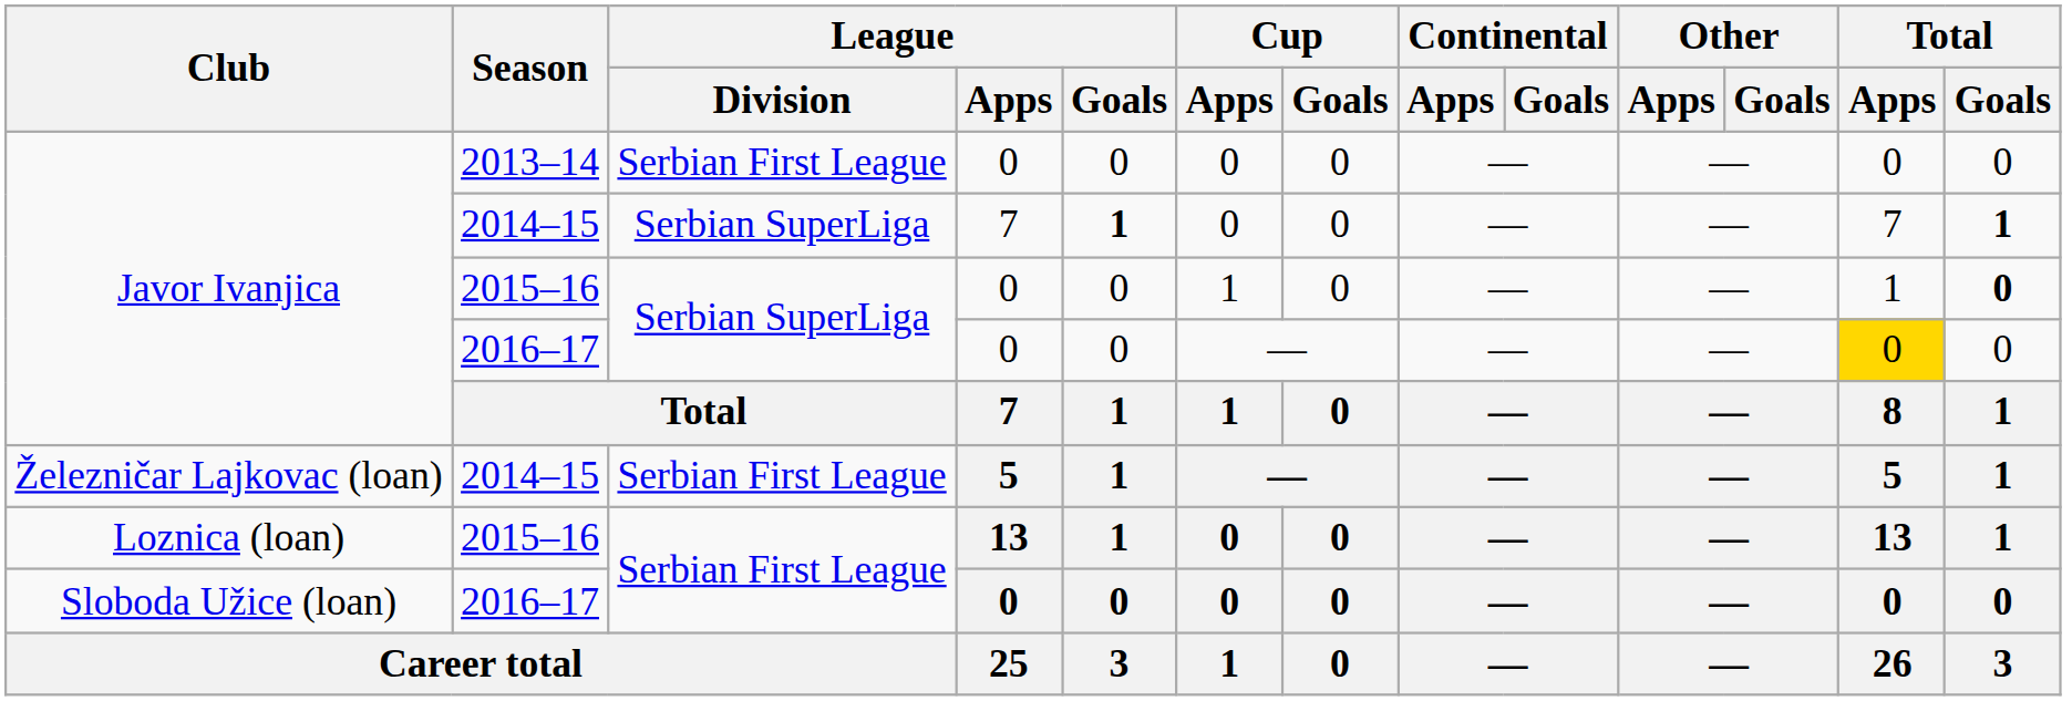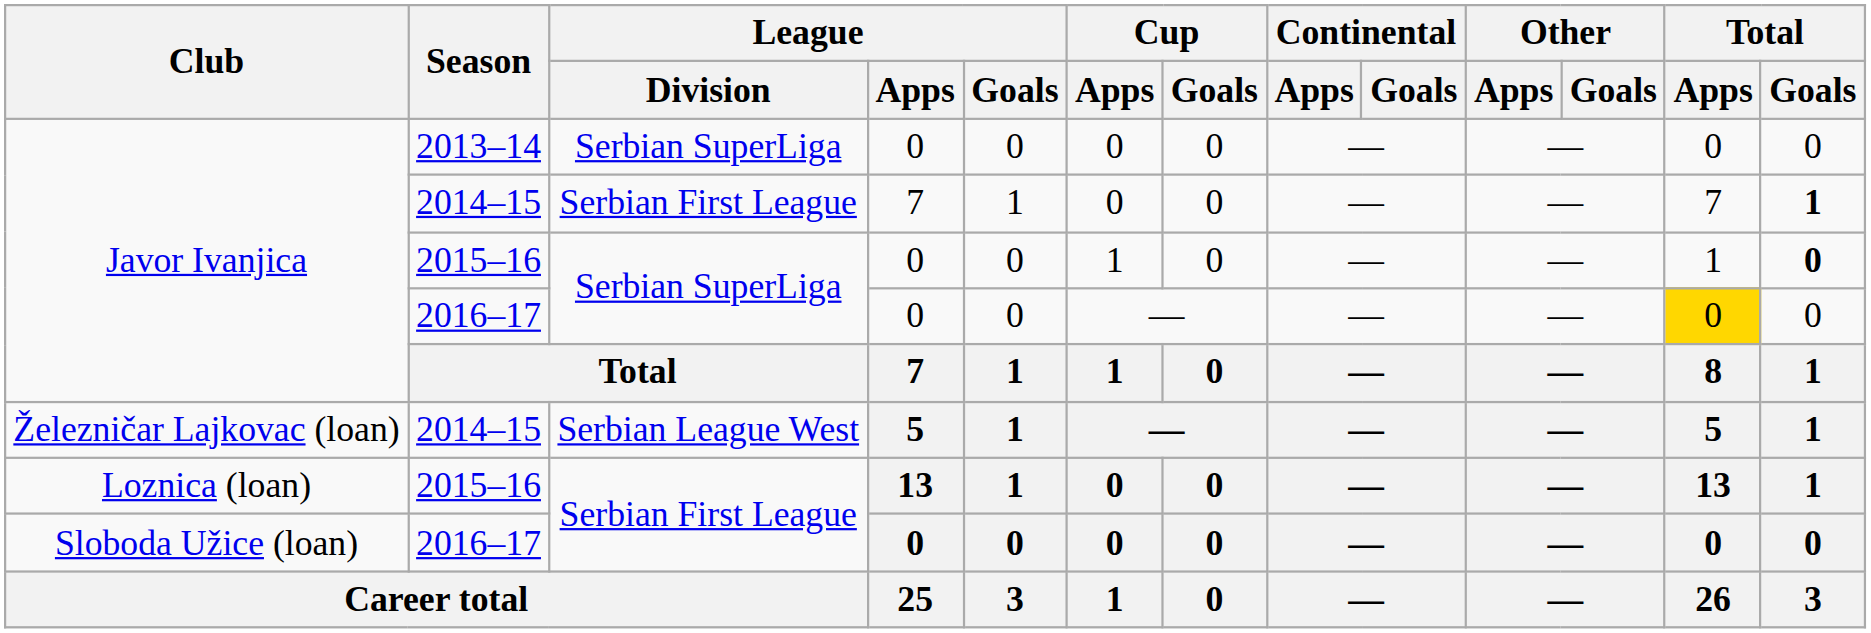 <table class="wikitable" style="text-align:center">
 <tr>
 <th rowspan="2">Club</th>
 <th rowspan="2">Season</th>
 <th colspan="3">League</th>
 <th colspan="2">Cup</th>
 <th colspan="2">Continental</th>
 <th colspan="2">Other</th>
 <th colspan="2">Total</th>
 </tr>
 <tr>
 <th>Division</th>
 <th>Apps</th>
 <th>Goals</th>
 <th>Apps</th>
 <th>Goals</th>
 <th>Apps</th>
 <th>Goals</th>
 <th>Apps</th>
 <th>Goals</th>
 <th>Apps</th>
 <th>Goals</th>
 </tr>
 <tr>
 <td rowspan="5"><a href='#'>Javor Ivanjica</a></td>
 <td><a href='#'>2013–14</a></td>
-<td><a href='#'>Serbian First League</a></td>
+<td><a href='#'>Serbian SuperLiga</a></td>
 <td>0</td>
 <td>0</td>
 <td>0</td>
 <td>0</td>
 <td colspan="2">—</td>
 <td colspan="2">—</td>
 <td>0</td>
 <td>0</td>
 </tr>
 <tr>
 <td><a href='#'>2014–15</a></td>
-<td><a href='#'>Serbian SuperLiga</a></td>
+<td><a href='#'>Serbian First League</a></td>
 <td>7</td>
-<td><strong>1</strong></td>
+<td>1</td>
 <td>0</td>
 <td>0</td>
 <td colspan="2">—</td>
 <td colspan="2">—</td>
 <td>7</td>
 <td><strong>1</strong></td>
 </tr>
 <tr>
 <td><a href='#'>2015–16</a></td>
 <td rowspan=2><a href='#'>Serbian SuperLiga</a></td>
 <td>0</td>
 <td>0</td>
 <td>1</td>
 <td>0</td>
 <td colspan="2">—</td>
 <td colspan="2">—</td>
 <td>1</td>
 <td><strong>0</strong></td>
 </tr>
 <tr>
 <td><a href='#'>2016–17</a></td>
 <td>0</td>
 <td>0</td>
 <td colspan="2">—</td>
 <td colspan="2">—</td>
 <td colspan="2">—</td>
 <td style="background: gold;">0</td>
 <td>0</td>
 </tr>
 <tr>
 <th colspan="2">Total</th>
 <th>7</th>
 <th>1</th>
 <th>1</th>
 <th>0</th>
 <th colspan="2">—</th>
 <th colspan="2">—</th>
 <th>8</th>
 <th>1</th>
 </tr>
 <tr>
 <td><a href='#'>Železničar Lajkovac</a> (loan)</td>
 <td><a href='#'>2014–15</a></td>
-<td><a href='#'>Serbian First League</a></td>
+<td><a href='#'>Serbian League West</a></td>
 <th>5</th>
 <th>1</th>
 <th colspan="2">—</th>
 <th colspan="2">—</th>
 <th colspan="2">—</th>
 <th>5</th>
 <th>1</th>
 </tr>
 <tr>
 <td><a href='#'>Loznica</a> (loan)</td>
 <td><a href='#'>2015–16</a></td>
 <td rowspan=2><a href='#'>Serbian First League</a></td>
 <th>13</th>
 <th>1</th>
 <th>0</th>
 <th>0</th>
 <th colspan="2">—</th>
 <th colspan="2">—</th>
 <th>13</th>
 <th>1</th>
 </tr>
 <tr>
 <td><a href='#'>Sloboda Užice</a> (loan)</td>
 <td><a href='#'>2016–17</a></td>
 <th>0</th>
 <th>0</th>
 <th>0</th>
 <th>0</th>
 <th colspan="2">—</th>
 <th colspan="2">—</th>
 <th>0</th>
 <th>0</th>
 </tr>
 <tr>
 <th colspan="3">Career total</th>
 <th>25</th>
 <th>3</th>
 <th>1</th>
 <th>0</th>
 <th colspan="2">—</th>
 <th colspan="2">—</th>
 <th>26</th>
 <th>3</th>
 </tr>
 </table>
